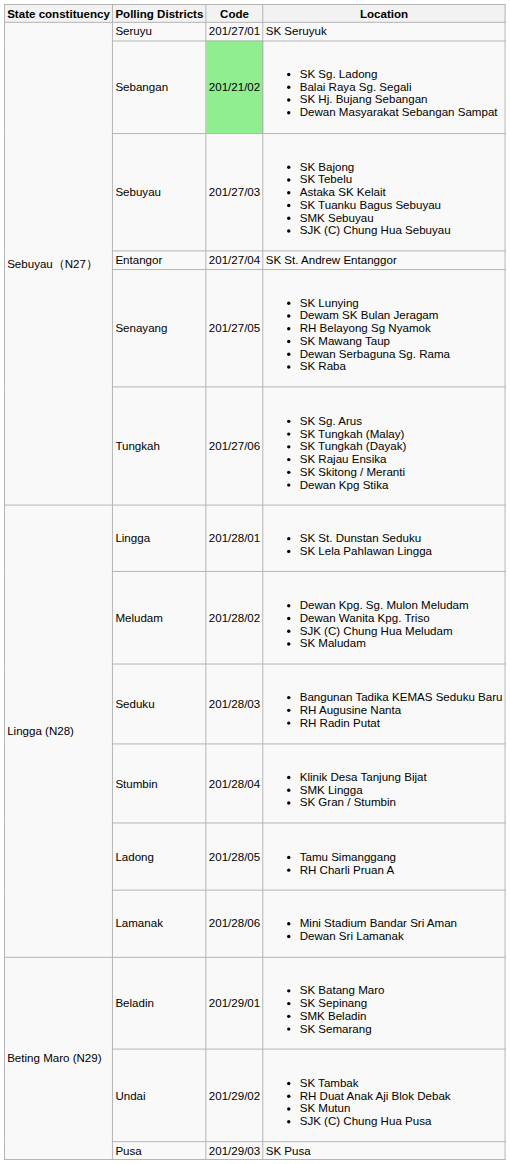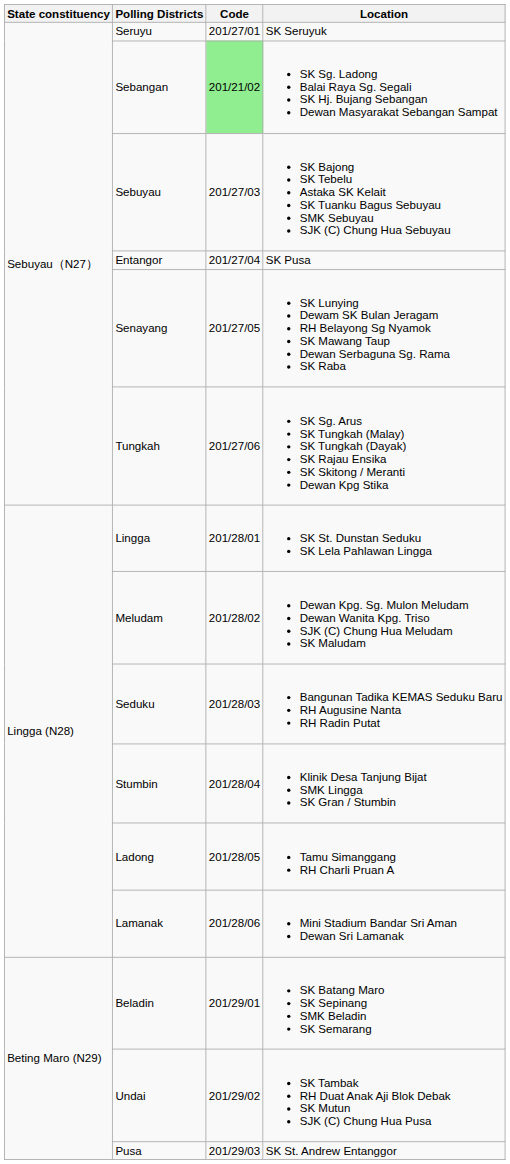 <table class="wikitable sortable mw-collapsible" style="white-space:nowrap;font-size:85%">
 <tr>
 <th>State constituency</th>
 <th>Polling Districts</th>
 <th>Code</th>
 <th>Location</th>
 </tr>
 <tr>
 <td rowspan="6">Sebuyau（N27）</td>
 <td>Seruyu</td>
 <td>201/27/01</td>
 <td>SK Seruyuk</td>
 </tr>
 <tr>
 <td>Sebangan</td>
 <td style="background: lightgreen;">201/21/02</td>
 <td><br><ul><li>SK Sg. Ladong</li><li>Balai Raya Sg. Segali</li><li>SK Hj. Bujang Sebangan</li><li>Dewan Masyarakat Sebangan Sampat</li></ul></td>
 </tr>
 <tr>
 <td>Sebuyau</td>
 <td>201/27/03</td>
 <td><br><ul><li>SK Bajong</li><li>SK Tebelu</li><li>Astaka SK Kelait</li><li>SK Tuanku Bagus Sebuyau</li><li>SMK Sebuyau</li><li>SJK (C) Chung Hua Sebuyau</li></ul></td>
 </tr>
 <tr>
 <td>Entangor</td>
 <td>201/27/04</td>
-<td>SK St. Andrew Entanggor</td>
+<td>SK Pusa</td>
 </tr>
 <tr>
 <td>Senayang</td>
 <td>201/27/05</td>
 <td><br><ul><li>SK Lunying</li><li>Dewam SK Bulan Jeragam</li><li>RH Belayong Sg Nyamok</li><li>SK Mawang Taup</li><li>Dewan Serbaguna Sg. Rama</li><li>SK Raba</li></ul></td>
 </tr>
 <tr>
 <td>Tungkah</td>
 <td>201/27/06</td>
 <td><br><ul><li>SK Sg. Arus</li><li>SK Tungkah (Malay)</li><li>SK Tungkah (Dayak)</li><li>SK Rajau Ensika</li><li>SK Skitong / Meranti</li><li>Dewan Kpg Stika</li></ul></td>
 </tr>
 <tr>
 <td rowspan="6">Lingga (N28)</td>
 <td>Lingga</td>
 <td>201/28/01</td>
 <td><br><ul><li>SK St. Dunstan Seduku</li><li>SK Lela Pahlawan Lingga</li></ul></td>
 </tr>
 <tr>
 <td>Meludam</td>
 <td>201/28/02</td>
 <td><br><ul><li>Dewan Kpg. Sg. Mulon Meludam</li><li>Dewan Wanita Kpg. Triso</li><li>SJK (C) Chung Hua Meludam</li><li>SK Maludam</li></ul></td>
 </tr>
 <tr>
 <td>Seduku</td>
 <td>201/28/03</td>
 <td><br><ul><li>Bangunan Tadika KEMAS Seduku Baru</li><li>RH Augusine Nanta</li><li>RH Radin Putat</li></ul></td>
 </tr>
 <tr>
 <td>Stumbin</td>
 <td>201/28/04</td>
 <td><br><ul><li>Klinik Desa Tanjung Bijat</li><li>SMK Lingga</li><li>SK Gran / Stumbin</li></ul></td>
 </tr>
 <tr>
 <td>Ladong</td>
 <td>201/28/05</td>
 <td><br><ul><li>Tamu Simanggang</li><li>RH Charli Pruan A</li></ul></td>
 </tr>
 <tr>
 <td>Lamanak</td>
 <td>201/28/06</td>
 <td><br><ul><li>Mini Stadium Bandar Sri Aman</li><li>Dewan Sri Lamanak</li></ul></td>
 </tr>
 <tr>
 <td rowspan="3">Beting Maro (N29)</td>
 <td>Beladin</td>
 <td>201/29/01</td>
 <td><br><ul><li>SK Batang Maro</li><li>SK Sepinang</li><li>SMK Beladin</li><li>SK Semarang</li></ul></td>
 </tr>
 <tr>
 <td>Undai</td>
 <td>201/29/02</td>
 <td><br><ul><li>SK Tambak</li><li>RH Duat Anak Aji Blok Debak</li><li>SK Mutun</li><li>SJK (C) Chung Hua Pusa</li></ul></td>
 </tr>
 <tr>
 <td>Pusa</td>
 <td>201/29/03</td>
-<td>SK Pusa</td>
+<td>SK St. Andrew Entanggor</td>
 </tr>
 </table>
